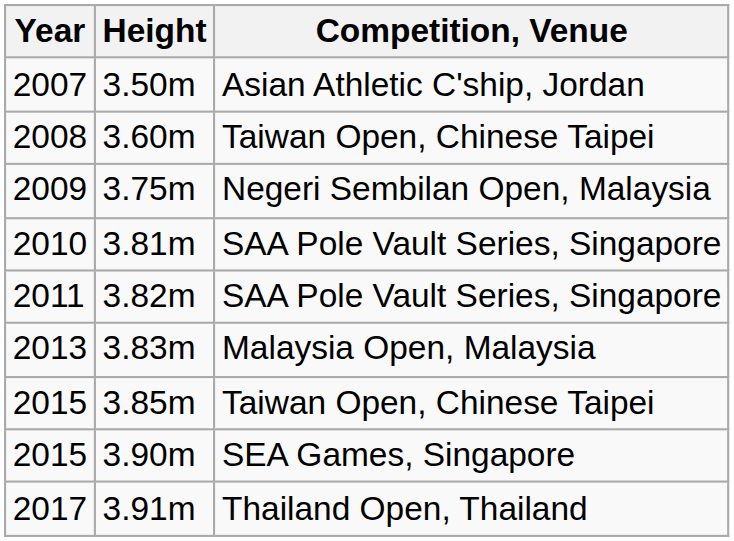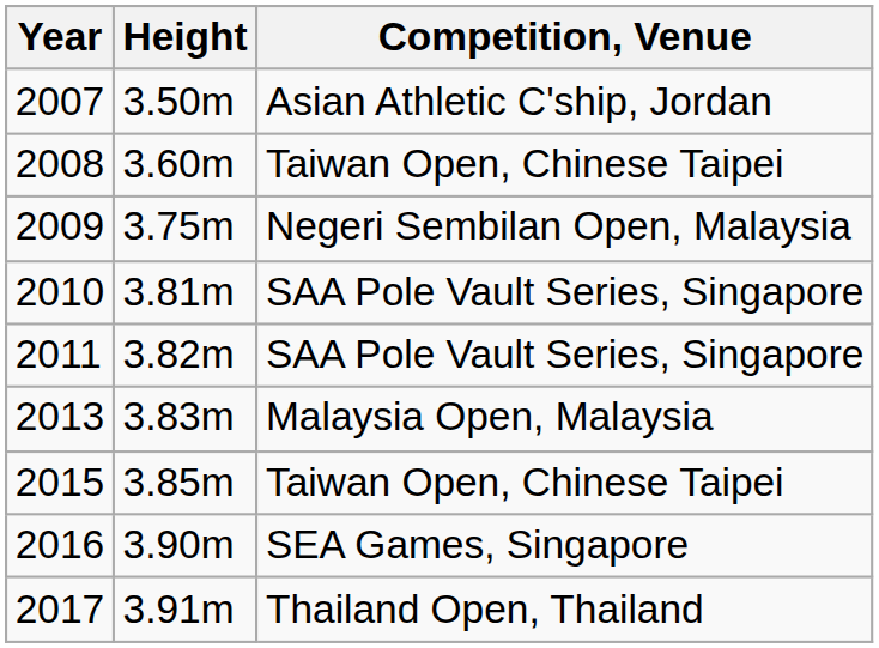 <table class="wikitable">
 <tr>
 <th>Year</th>
 <th>Height</th>
 <th>Competition, Venue</th>
 </tr>
 <tr>
 <td>2007</td>
 <td>3.50m</td>
 <td>Asian Athletic C'ship, Jordan</td>
 </tr>
 <tr>
 <td>2008</td>
 <td>3.60m</td>
 <td>Taiwan Open, Chinese Taipei</td>
 </tr>
 <tr>
 <td>2009</td>
 <td>3.75m</td>
 <td>Negeri Sembilan Open, Malaysia</td>
 </tr>
 <tr>
 <td>2010</td>
 <td>3.81m</td>
 <td>SAA Pole Vault Series, Singapore</td>
 </tr>
 <tr>
 <td>2011</td>
 <td>3.82m</td>
 <td>SAA Pole Vault Series, Singapore</td>
 </tr>
 <tr>
 <td>2013</td>
 <td>3.83m</td>
 <td>Malaysia Open, Malaysia</td>
 </tr>
 <tr>
 <td>2015</td>
 <td>3.85m</td>
 <td>Taiwan Open, Chinese Taipei</td>
 </tr>
 <tr>
-<td>2015</td>
+<td>2016</td>
 <td>3.90m</td>
 <td>SEA Games, Singapore</td>
 </tr>
 <tr>
 <td>2017</td>
 <td>3.91m</td>
 <td>Thailand Open, Thailand</td>
 </tr>
 </table>
